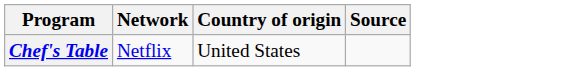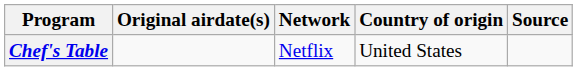 <table class="wikitable plainrowheaders sortable" style="text-align:left">
 <tr>
 <th>Program</th>
+<th>Original airdate(s)</th>
 <th>Network</th>
 <th>Country of origin</th>
 <th class="unsortable">Source</th>
 </tr>
 <tr>
 <th scope="row"><em><a href='#'>Chef's Table</a></em></th>
+<td align=center></td>
 <td><a href='#'>Netflix</a></td>
 <td>United States</td>
 <td align=center></td>
 </tr>
 </table>
